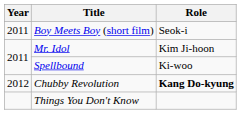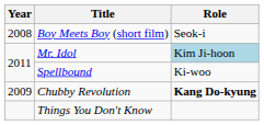 <table class="wikitable">
 <tr>
 <th>Year</th>
 <th>Title</th>
 <th>Role</th>
 </tr>
 <tr>
-<td>2011</td>
+<td>2008</td>
 <td><em><a href='#'>Boy Meets Boy</a></em> (<a href='#'>short film</a>)</td>
 <td>Seok-i</td>
 </tr>
 <tr>
 <td rowspan=2>2011</td>
 <td><em><a href='#'>Mr. Idol</a></em></td>
-<td>Kim Ji-hoon</td>
+<td style="background: lightblue;">Kim Ji-hoon</td>
 </tr>
 <tr>
 <td><em><a href='#'>Spellbound</a></em></td>
 <td>Ki-woo</td>
 </tr>
 <tr>
-<td>2012</td>
+<td>2009</td>
 <td><em>Chubby Revolution</em></td>
 <td><strong>Kang Do-kyung</strong></td>
 </tr>
 <tr>
 <td></td>
 <td><em>Things You Don't Know</em></td>
 <td></td>
 </tr>
 </table>
